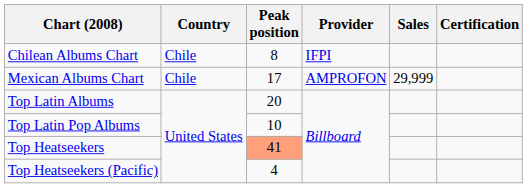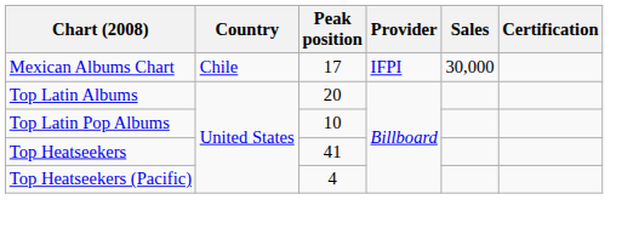 <table class="wikitable sortable">
 <tr>
 <th>Chart (2008)</th>
 <th>Country</th>
 <th>Peak<br>position</th>
 <th>Provider</th>
 <th>Sales</th>
 <th>Certification</th>
 </tr>
 <tr>
-<td><a href='#'>Chilean Albums Chart</a></td>
-<td><a href='#'>Chile</a></td>
-<td align="center">8</td>
-<td><a href='#'>IFPI</a></td>
-<td></td>
-<td></td>
-</tr>
-<tr>
 <td><a href='#'>Mexican Albums Chart</a></td>
 <td><a href='#'>Chile</a></td>
 <td align="center">17</td>
-<td><a href='#'>AMPROFON</a></td>
-<td>29,999</td>
+<td><a href='#'>IFPI</a></td>
+<td>30,000</td>
 <td></td>
 </tr>
 <tr>
 <td><a href='#'>Top Latin Albums</a></td>
 <td rowspan="4"><a href='#'>United States</a></td>
 <td align="center">20</td>
 <td rowspan="4"><em><a href='#'>Billboard</a></em></td>
 <td></td>
 <td></td>
 </tr>
 <tr>
 <td><a href='#'>Top Latin Pop Albums</a></td>
 <td align="center">10</td>
 <td></td>
 <td></td>
 </tr>
 <tr>
 <td><a href='#'>Top Heatseekers</a></td>
-<td align="center" style="background: lightsalmon;">41</td>
+<td align="center">41</td>
 <td></td>
 <td></td>
 </tr>
 <tr>
 <td><a href='#'>Top Heatseekers (Pacific)</a></td>
 <td align="center">4</td>
 <td></td>
 <td></td>
 </tr>
 </table>
